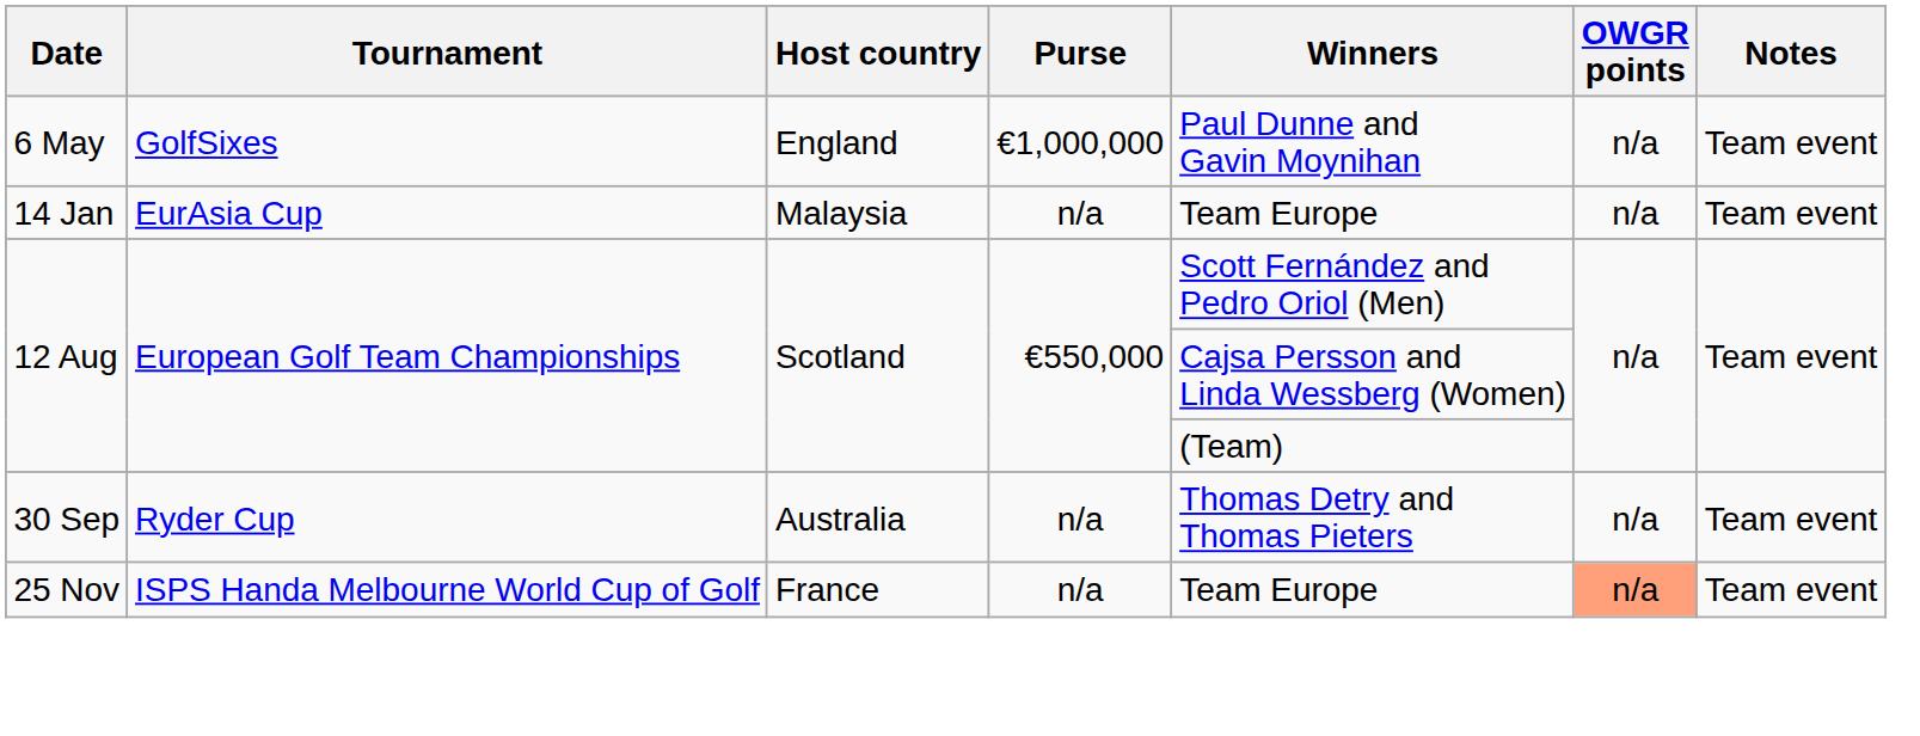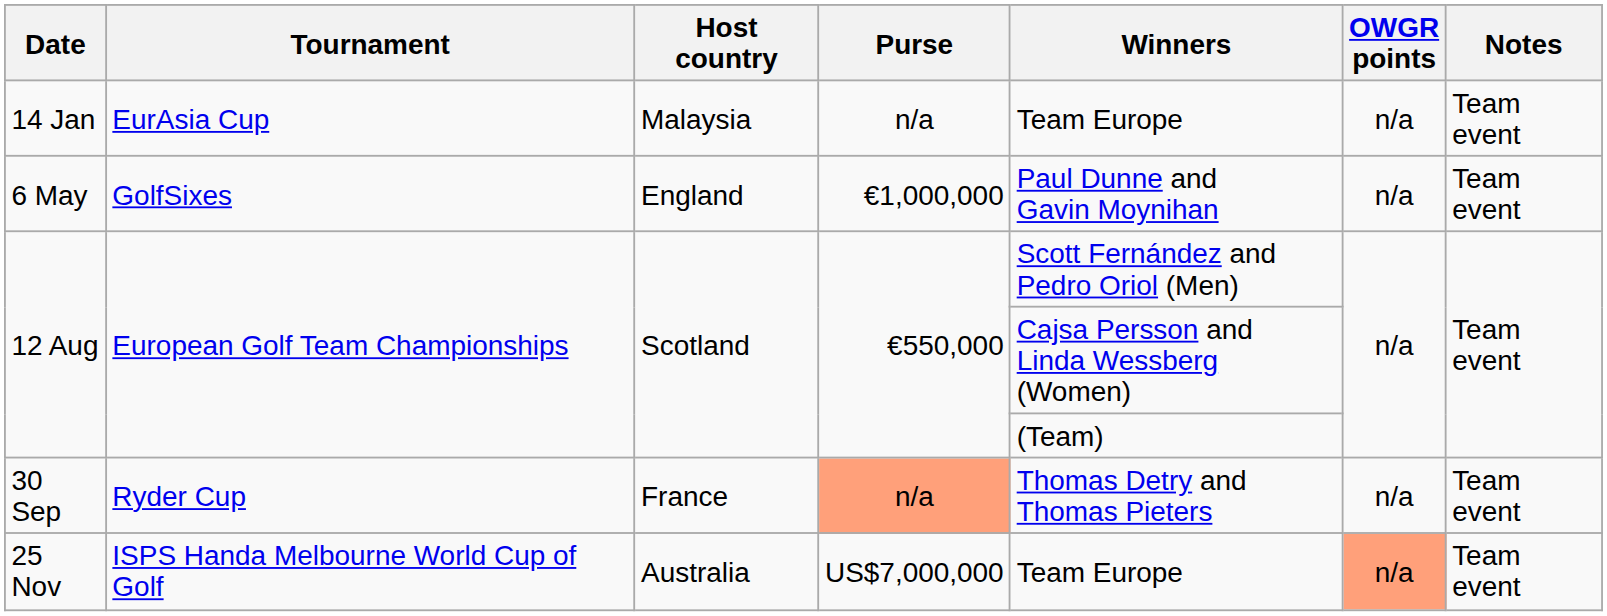 <table class="wikitable" style="font-size:95%">
 <tr>
 <th>Date</th>
 <th>Tournament</th>
 <th>Host country</th>
 <th>Purse</th>
 <th>Winners</th>
 <th><a href='#'>OWGR</a><br>points</th>
 <th>Notes</th>
 </tr>
 <tr>
+<td>14 Jan</td>
+<td><a href='#'>EurAsia Cup</a></td>
+<td>Malaysia</td>
+<td align=center>n/a</td>
+<td> Team Europe</td>
+<td align=center>n/a</td>
+<td>Team event</td>
+</tr>
+<tr>
 <td>6 May</td>
 <td><a href='#'>GolfSixes</a></td>
 <td>England</td>
 <td align=right>€1,000,000</td>
 <td> <a href='#'>Paul Dunne</a> and<br> <a href='#'>Gavin Moynihan</a></td>
-<td align=center>n/a</td>
-<td>Team event</td>
-</tr>
-<tr>
-<td>14 Jan</td>
-<td><a href='#'>EurAsia Cup</a></td>
-<td>Malaysia</td>
-<td align=center>n/a</td>
-<td> Team Europe</td>
 <td align=center>n/a</td>
 <td>Team event</td>
 </tr>
 <tr>
 <td rowspan=3>12 Aug</td>
 <td rowspan=3><a href='#'>European Golf Team Championships</a></td>
 <td rowspan=3>Scotland</td>
 <td rowspan=3 align=right>€550,000</td>
 <td> <a href='#'>Scott Fernández</a> and<br> <a href='#'>Pedro Oriol</a> (Men)</td>
 <td rowspan=3 align=center>n/a</td>
 <td rowspan=3>Team event</td>
 </tr>
 <tr>
 <td> <a href='#'>Cajsa Persson</a> and<br> <a href='#'>Linda Wessberg</a> (Women)</td>
 </tr>
 <tr>
 <td> (Team)</td>
 </tr>
 <tr>
 <td>30 Sep</td>
 <td><a href='#'>Ryder Cup</a></td>
-<td>Australia</td>
-<td align=center>n/a</td>
+<td>France</td>
+<td align=center style="background: lightsalmon;">n/a</td>
 <td> <a href='#'>Thomas Detry</a> and<br> <a href='#'>Thomas Pieters</a></td>
 <td align=center>n/a</td>
 <td>Team event</td>
 </tr>
 <tr>
 <td>25 Nov</td>
 <td><a href='#'>ISPS Handa Melbourne World Cup of Golf</a></td>
-<td>France</td>
-<td align=center>n/a</td>
+<td>Australia</td>
+<td align=center>US$7,000,000</td>
 <td> Team Europe</td>
 <td align=center style="background: lightsalmon;">n/a</td>
 <td>Team event</td>
 </tr>
 </table>
